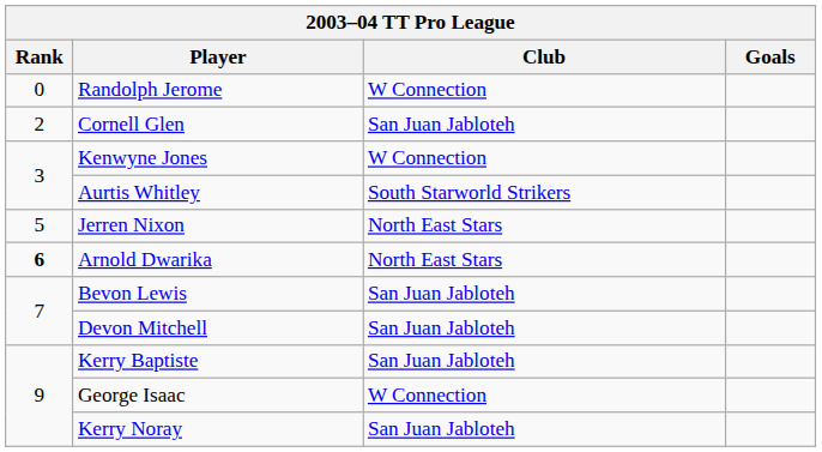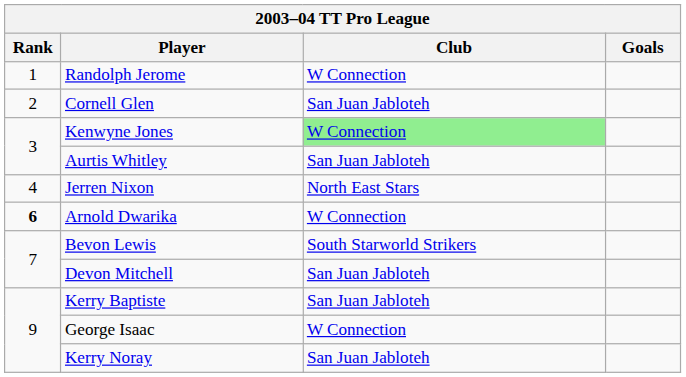 <table class="collapsible wikitable collapsed" width=45%; style="font-size:90%;">
 <tr>
 <th colspan="4">2003–04 TT Pro League</th>
 </tr>
 <tr>
 <th width=1%>Rank</th>
 <th width=16%>Player</th>
 <th width=20%>Club</th>
 <th width=3%>Goals</th>
 </tr>
 <tr>
-<td rowspan=1 align=center>0</td>
+<td rowspan=1 align=center>1</td>
 <td> <a href='#'>Randolph Jerome</a></td>
 <td><a href='#'>W Connection</a></td>
 <td></td>
 </tr>
 <tr>
 <td rowspan=1 align=center>2</td>
 <td> <a href='#'>Cornell Glen</a></td>
 <td><a href='#'>San Juan Jabloteh</a></td>
 <td></td>
 </tr>
 <tr>
 <td rowspan=2 align=center>3</td>
 <td> <a href='#'>Kenwyne Jones</a></td>
-<td><a href='#'>W Connection</a></td>
+<td style="background: lightgreen;"><a href='#'>W Connection</a></td>
 <td></td>
 </tr>
 <tr>
 <td> <a href='#'>Aurtis Whitley</a></td>
-<td><a href='#'>South Starworld Strikers</a></td>
+<td><a href='#'>San Juan Jabloteh</a></td>
 <td></td>
 </tr>
 <tr>
-<td rowspan=1 align=center>5</td>
+<td rowspan=1 align=center>4</td>
 <td> <a href='#'>Jerren Nixon</a></td>
 <td><a href='#'>North East Stars</a></td>
 <td></td>
 </tr>
 <tr>
 <td rowspan=1 align=center><strong>6</strong></td>
 <td> <a href='#'>Arnold Dwarika</a></td>
-<td><a href='#'>North East Stars</a></td>
+<td><a href='#'>W Connection</a></td>
 <td></td>
 </tr>
 <tr>
 <td rowspan=2 align=center>7</td>
 <td> <a href='#'>Bevon Lewis</a></td>
-<td><a href='#'>San Juan Jabloteh</a></td>
+<td><a href='#'>South Starworld Strikers</a></td>
 <td></td>
 </tr>
 <tr>
 <td> <a href='#'>Devon Mitchell</a></td>
 <td><a href='#'>San Juan Jabloteh</a></td>
 <td></td>
 </tr>
 <tr>
 <td rowspan=3 align=center>9</td>
 <td> <a href='#'>Kerry Baptiste</a></td>
 <td><a href='#'>San Juan Jabloteh</a></td>
 <td></td>
 </tr>
 <tr>
 <td> George Isaac</td>
 <td><a href='#'>W Connection</a></td>
 <td></td>
 </tr>
 <tr>
 <td> <a href='#'>Kerry Noray</a></td>
 <td><a href='#'>San Juan Jabloteh</a></td>
 <td></td>
 </tr>
 </table>
